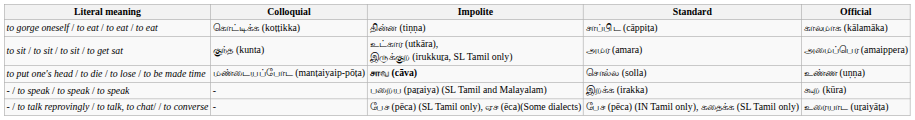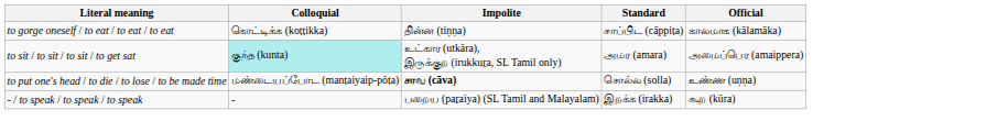 <table class="wikitable">
 <tr>
 <th>Literal meaning</th>
 <th>Colloquial</th>
 <th>Impolite</th>
 <th>Standard</th>
 <th>Official</th>
 </tr>
 <tr>
 <td><em>to gorge oneself</em> / <em>to eat</em> / <em>to eat</em> / <em>to eat</em></td>
 <td>கொட்டிக்க (koṭṭikka)</td>
 <td>தின்ன (tiṇṇa)</td>
 <td>சாப்பிட (cāppiṭa)</td>
 <td>காலமாக (kālamāka)</td>
 </tr>
 <tr>
 <td><em>to sit</em> / <em>to sit</em> / <em>to sit</em> / <em>to get sat</em></td>
-<td>குந்த (kunta)</td>
+<td style="background: paleturquoise;">குந்த (kunta)</td>
 <td>உட்கார (utkāra),<br>இருக்குற (irukkuṟa, SL Tamil only)</td>
 <td>அமர (amara)</td>
 <td>அமைப்பெர (amaippera)</td>
 </tr>
 <tr>
 <td><em>to put one's head</em> / <em>to die</em> / <em>to lose</em> / <em>to be made time</em></td>
 <td>மண்டையப்போட (manṭaiyaip-pōṭa)</td>
 <td><strong>சாவ (cāva)</strong></td>
 <td>சொல்ல (solla)</td>
 <td>உண்ண (uṇṇa)</td>
 </tr>
 <tr>
 <td>- / <em>to speak</em> / <em>to speak</em> / <em>to speak</em></td>
 <td>-</td>
 <td>பறைய (paṟaiya) (SL Tamil and Malayalam)</td>
 <td>இறக்க (irakka)</td>
 <td>கூற (kūra)</td>
 </tr>
-<tr>
-<td>- / <em>to talk reprovingly</em> / <em>to talk</em>, <em>to chat</em>/ / <em>to converse</em></td>
-<td>-</td>
-<td>பேச (pēca) (SL Tamil only), ஏச (ēca)(Some dialects)</td>
-<td>பேச (pēca) (IN Tamil only), கதைக்க (SL Tamil only)</td>
-<td>உரையாட (uṟaiyāṭa)</td>
-</tr>
 </table>
